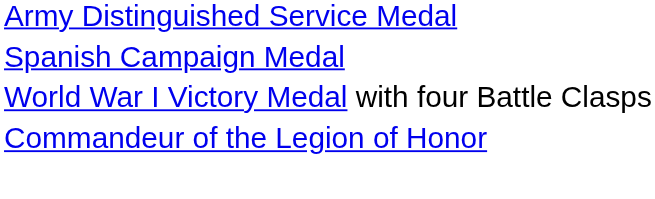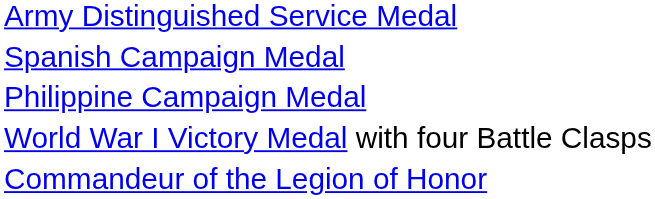 <table>
 <tr>
 <td></td>
 <td><a href='#'>Army Distinguished Service Medal</a></td>
 </tr>
 <tr>
 <td></td>
 <td><a href='#'>Spanish Campaign Medal</a></td>
 </tr>
 <tr>
 <td></td>
+<td><a href='#'>Philippine Campaign Medal</a></td>
+</tr>
+<tr>
+<td></td>
 <td><a href='#'>World War I Victory Medal</a> with four Battle Clasps</td>
 </tr>
 <tr>
 <td></td>
 <td><a href='#'>Commandeur of the Legion of Honor</a></td>
 </tr>
 </table>
